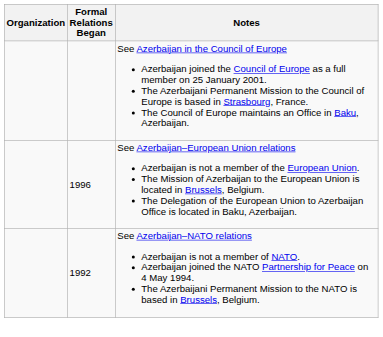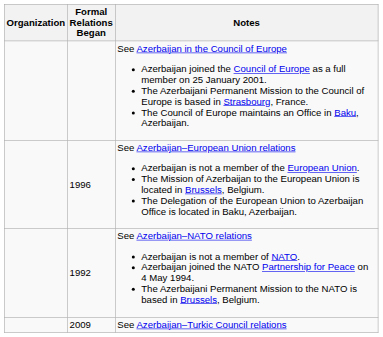 <table class="wikitable sortable" border="1" style="width:100%; margin:auto;">
 <tr>
 <th width="15%">Organization</th>
 <th width="12%">Formal Relations Began</th>
 <th>Notes</th>
 </tr>
 <tr -valign="top">
 <td></td>
 <td></td>
 <td>See <a href='#'>Azerbaijan in the Council of Europe</a><br><ul><li>Azerbaijan joined the <a href='#'>Council of Europe</a> as a full member on 25 January 2001.</li><li>The Azerbaijani Permanent Mission to the Council of Europe is based in <a href='#'>Strasbourg</a>, France.</li><li>The Council of Europe maintains an Office in <a href='#'>Baku</a>, Azerbaijan.</li></ul></td>
 </tr>
 <tr -valign="top">
 <td></td>
 <td>1996</td>
 <td>See <a href='#'>Azerbaijan–European Union relations</a><br><ul><li>Azerbaijan is not a member of the <a href='#'>European Union</a>.</li><li>The Mission of Azerbaijan to the European Union is located in <a href='#'>Brussels</a>, Belgium.</li><li>The Delegation of the European Union to Azerbaijan Office is located in Baku, Azerbaijan.</li></ul></td>
 </tr>
 <tr -valign="top">
 <td></td>
 <td>1992</td>
 <td>See <a href='#'>Azerbaijan–NATO relations</a><br><ul><li>Azerbaijan is not a member of <a href='#'>NATO</a>.</li><li>Azerbaijan joined the NATO <a href='#'>Partnership for Peace</a> on 4 May 1994.</li><li>The Azerbaijani Permanent Mission to the NATO is based in <a href='#'>Brussels</a>, Belgium.</li></ul></td>
 </tr>
+<tr -valign="top">
+<td></td>
+<td>2009</td>
+<td>See <a href='#'>Azerbaijan–Turkic Council relations</a></td>
+</tr>
 </table>
